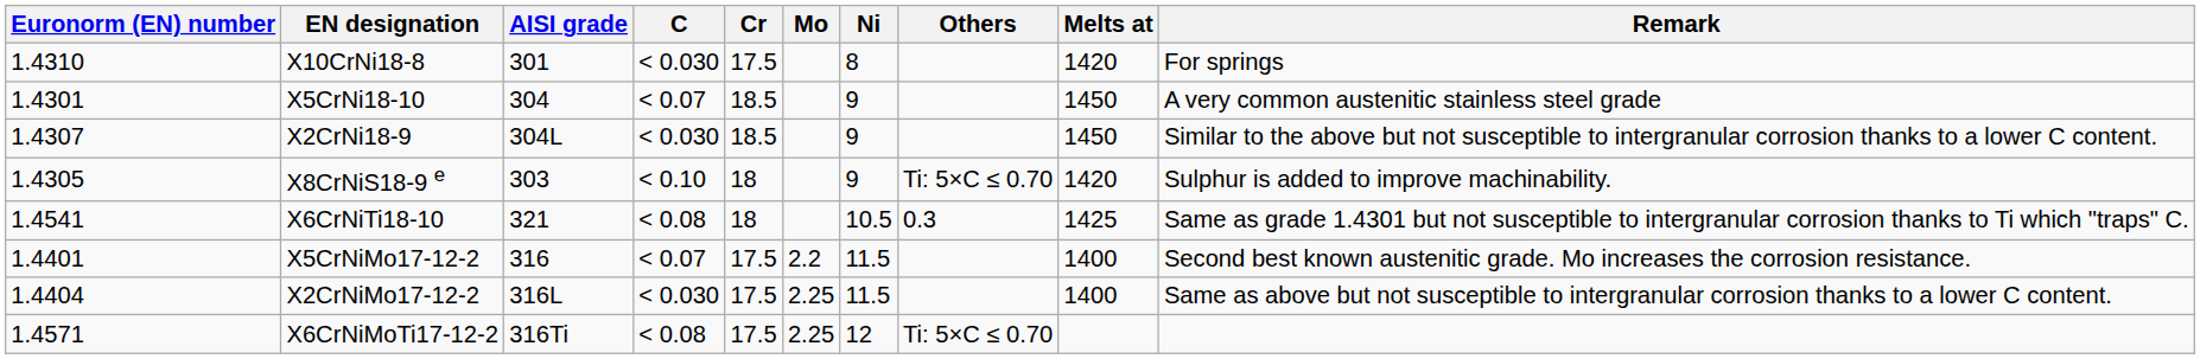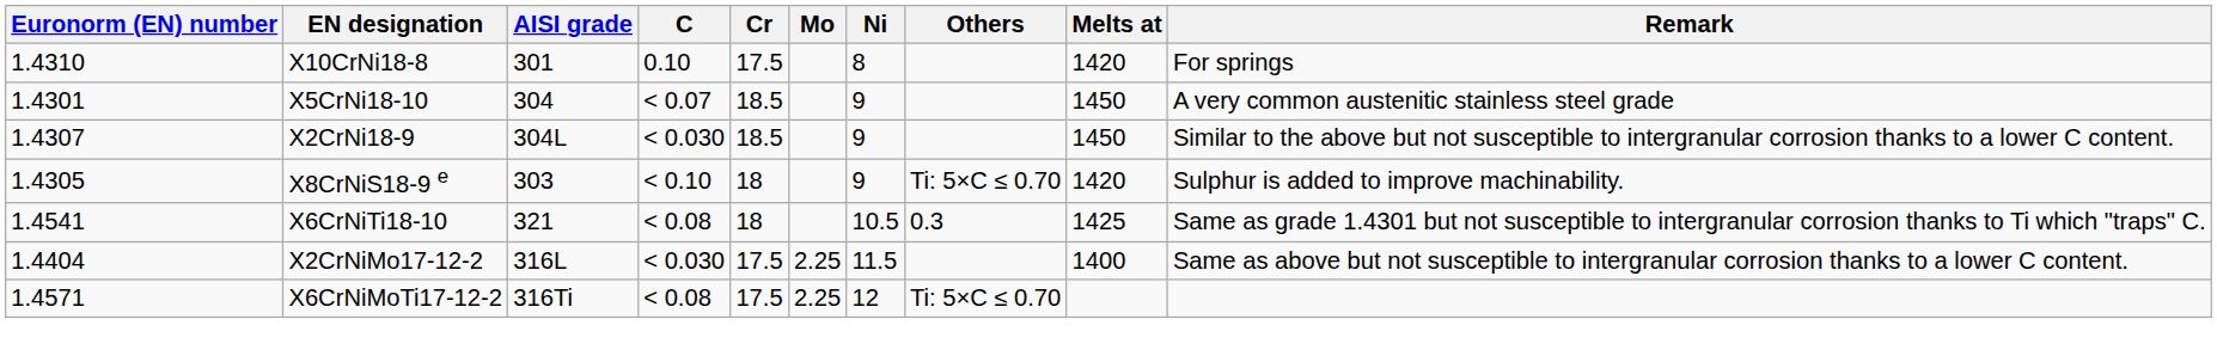 <table class="wikitable">
 <tr>
 <th><a href='#'>Euronorm (EN) number</a></th>
 <th>EN designation</th>
 <th><a href='#'>AISI grade</a></th>
 <th>C</th>
 <th>Cr</th>
 <th>Mo</th>
 <th>Ni</th>
 <th>Others</th>
 <th>Melts at</th>
 <th>Remark</th>
 </tr>
 <tr>
 <td>1.4310</td>
 <td>X10CrNi18-8</td>
 <td>301</td>
-<td>< 0.030</td>
+<td>0.10</td>
 <td>17.5</td>
 <td></td>
 <td>8</td>
 <td></td>
 <td>1420</td>
 <td>For springs</td>
 </tr>
 <tr>
 <td>1.4301</td>
 <td>X5CrNi18-10</td>
 <td>304</td>
 <td>< 0.07</td>
 <td>18.5</td>
 <td></td>
 <td>9</td>
 <td></td>
 <td>1450</td>
 <td>A very common austenitic stainless steel grade</td>
 </tr>
 <tr>
 <td>1.4307</td>
 <td>X2CrNi18-9</td>
 <td>304L</td>
 <td>< 0.030</td>
 <td>18.5</td>
 <td></td>
 <td>9</td>
 <td></td>
 <td>1450</td>
 <td>Similar to the above but not susceptible to intergranular corrosion thanks to a lower C content.</td>
 </tr>
 <tr>
 <td>1.4305</td>
 <td>X8CrNiS18-9 <sup>e</sup></td>
 <td>303</td>
 <td>< 0.10</td>
 <td>18</td>
 <td></td>
 <td>9</td>
 <td>Ti: 5×C ≤ 0.70</td>
 <td>1420</td>
 <td>Sulphur is added to improve machinability.</td>
 </tr>
 <tr>
 <td>1.4541</td>
 <td>X6CrNiTi18-10</td>
 <td>321</td>
 <td>< 0.08</td>
 <td>18</td>
 <td></td>
 <td>10.5</td>
 <td>0.3</td>
 <td>1425</td>
 <td>Same as grade 1.4301 but not susceptible to intergranular corrosion thanks to Ti which "traps" C.</td>
 </tr>
 <tr>
-<td>1.4401</td>
-<td>X5CrNiMo17-12-2</td>
-<td>316</td>
-<td>< 0.07</td>
-<td>17.5</td>
-<td>2.2</td>
-<td>11.5</td>
-<td></td>
-<td>1400</td>
-<td>Second best known austenitic grade. Mo increases the corrosion resistance.</td>
-</tr>
-<tr>
 <td>1.4404</td>
 <td>X2CrNiMo17-12-2</td>
 <td>316L</td>
 <td>< 0.030</td>
 <td>17.5</td>
 <td>2.25</td>
 <td>11.5</td>
 <td></td>
 <td>1400</td>
 <td>Same as above but not susceptible  to intergranular corrosion thanks to a lower C content.</td>
 </tr>
 <tr>
 <td>1.4571</td>
 <td>X6CrNiMoTi17-12-2</td>
 <td>316Ti</td>
 <td>< 0.08</td>
 <td>17.5</td>
 <td>2.25</td>
 <td>12</td>
 <td>Ti: 5×C ≤ 0.70</td>
 <td></td>
 <td></td>
 </tr>
 </table>
